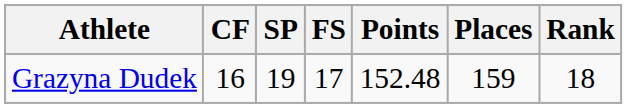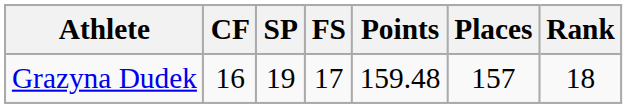 <table class="wikitable" border="1" style="font-size:90%">
 <tr>
 <th>Athlete</th>
 <th>CF</th>
 <th>SP</th>
 <th>FS</th>
 <th>Points</th>
 <th>Places</th>
 <th>Rank</th>
 </tr>
 <tr align=center>
 <td align=left><a href='#'>Grazyna Dudek</a></td>
 <td>16</td>
 <td>19</td>
 <td>17</td>
-<td>152.48</td>
-<td>159</td>
+<td>159.48</td>
+<td>157</td>
 <td>18</td>
 </tr>
 </table>
